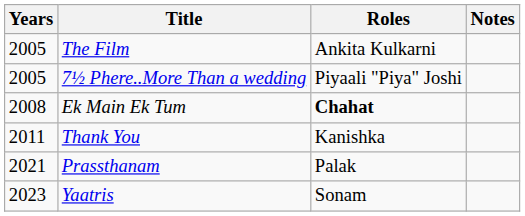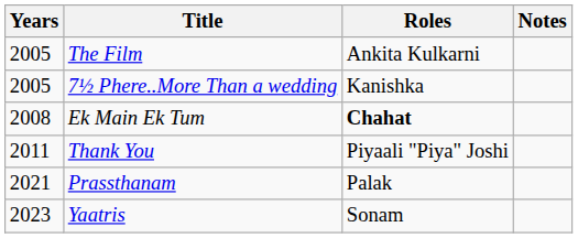 <table class="wikitable sortable">
 <tr>
 <th>Years</th>
 <th>Title</th>
 <th>Roles</th>
 <th class="unsortable">Notes</th>
 </tr>
 <tr>
 <td>2005</td>
 <td><em><a href='#'>The Film</a></em></td>
 <td>Ankita Kulkarni</td>
 <td></td>
 </tr>
 <tr>
 <td>2005</td>
 <td><em><a href='#'>7½ Phere..More Than a wedding</a></em></td>
-<td>Piyaali "Piya" Joshi</td>
+<td>Kanishka</td>
 <td></td>
 </tr>
 <tr>
 <td>2008</td>
 <td><em>Ek Main Ek Tum</em></td>
 <td><strong>Chahat</strong></td>
 <td></td>
 </tr>
 <tr>
 <td>2011</td>
 <td><em><a href='#'>Thank You</a></em></td>
-<td>Kanishka</td>
+<td>Piyaali "Piya" Joshi</td>
 <td></td>
 </tr>
 <tr>
 <td>2021</td>
 <td><em><a href='#'>Prassthanam</a></em></td>
 <td>Palak</td>
 <td></td>
 </tr>
 <tr>
 <td>2023</td>
 <td><em><a href='#'>Yaatris</a></em></td>
 <td>Sonam</td>
 <td></td>
 </tr>
 </table>
